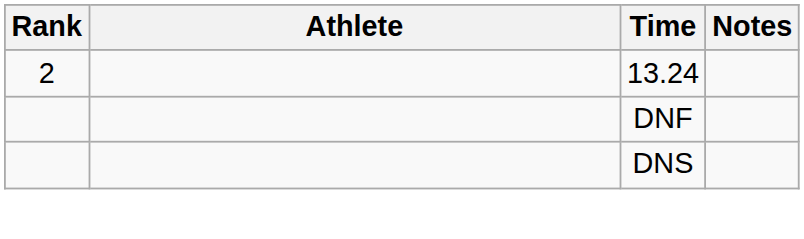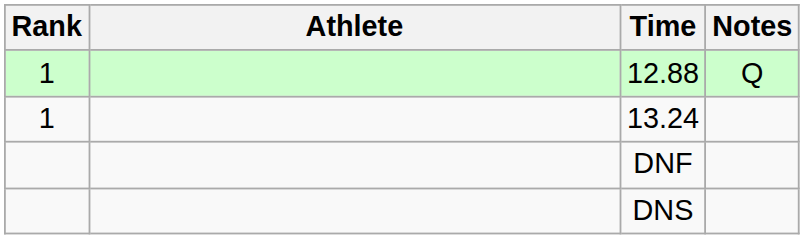 <table class="wikitable" style="text-align:center">
 <tr>
 <th>Rank</th>
 <th Style="width:18em">Athlete</th>
 <th>Time</th>
 <th>Notes</th>
 </tr>
+<tr style="background:#cfc">
+<td>1</td>
+<td style="text-align:left"></td>
+<td>12.88</td>
+<td>Q</td>
+</tr>
 <tr>
-<td>2</td>
+<td>1</td>
 <td style="text-align:left"></td>
 <td>13.24</td>
 <td></td>
 </tr>
 <tr>
 <td></td>
 <td style="text-align:left"></td>
 <td>DNF</td>
 <td></td>
 </tr>
 <tr>
 <td></td>
 <td style="text-align:left"></td>
 <td>DNS</td>
 <td></td>
 </tr>
 </table>
